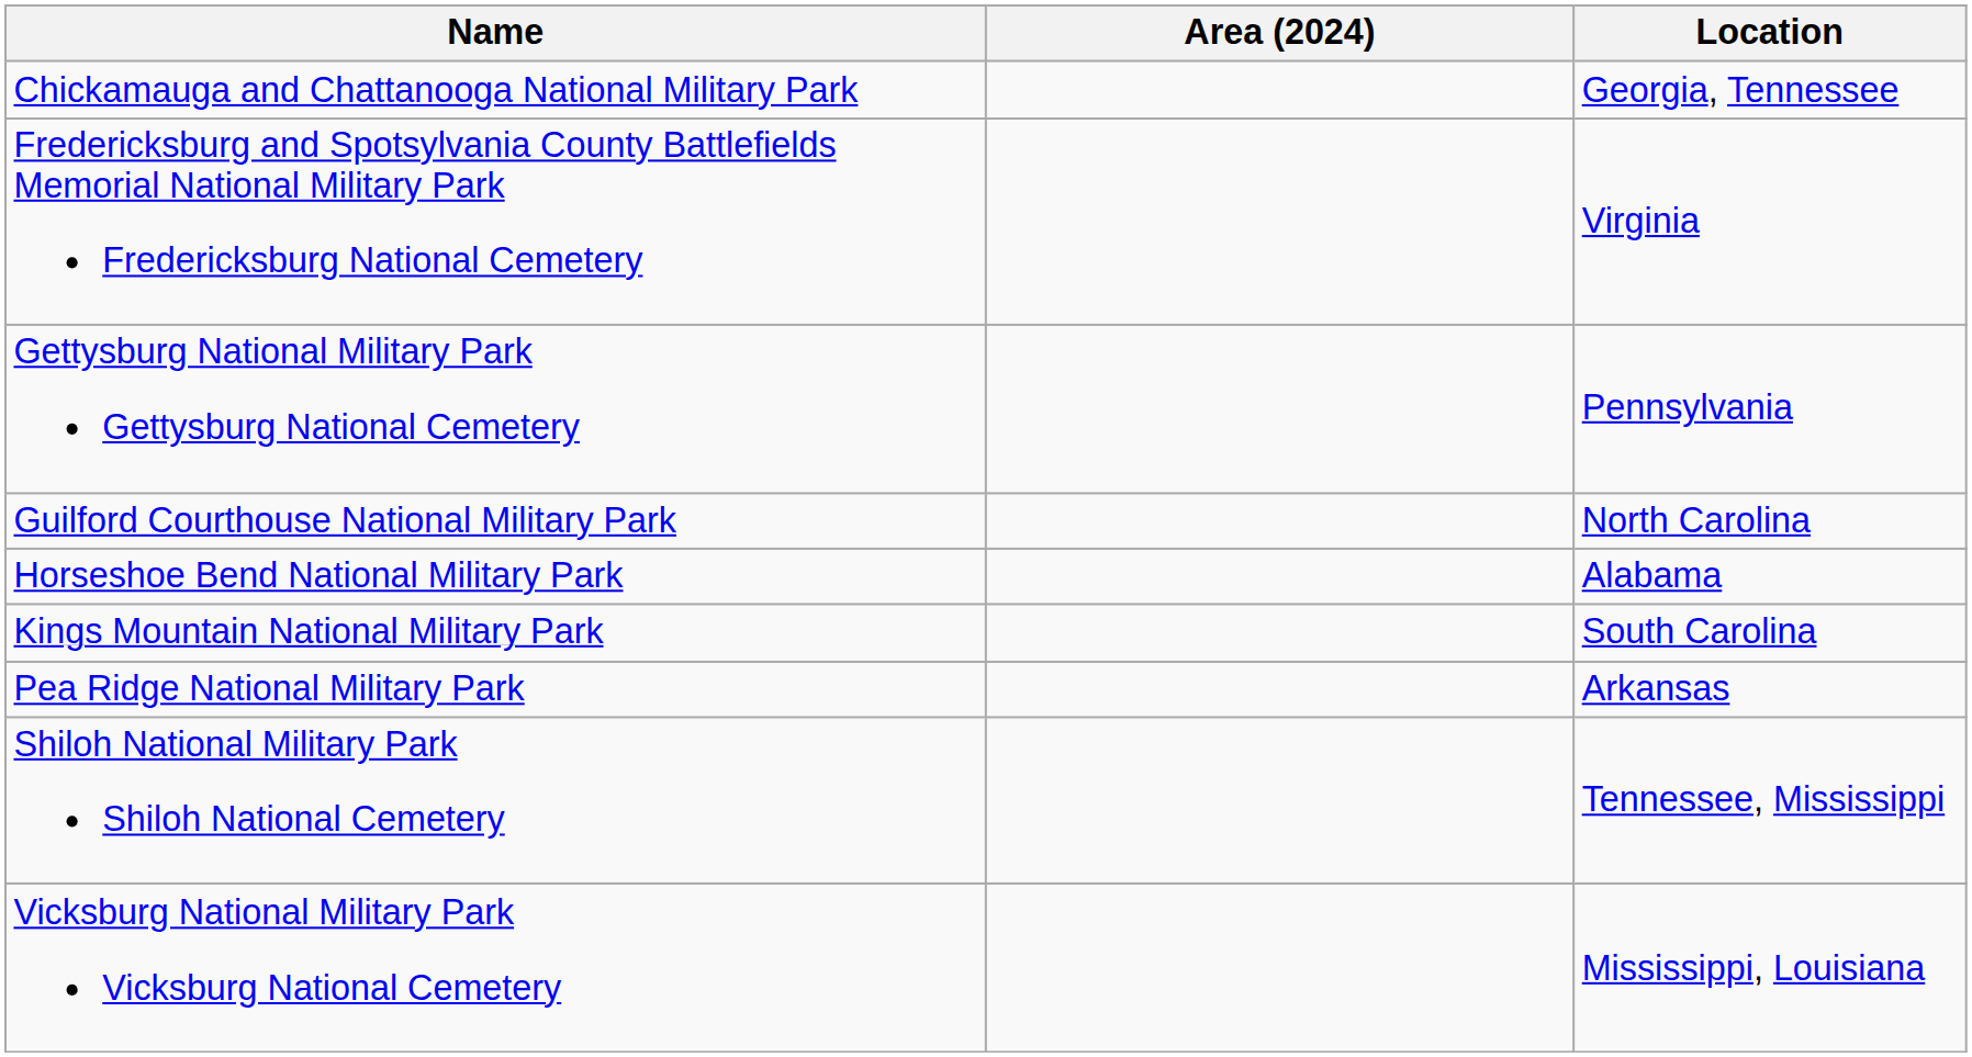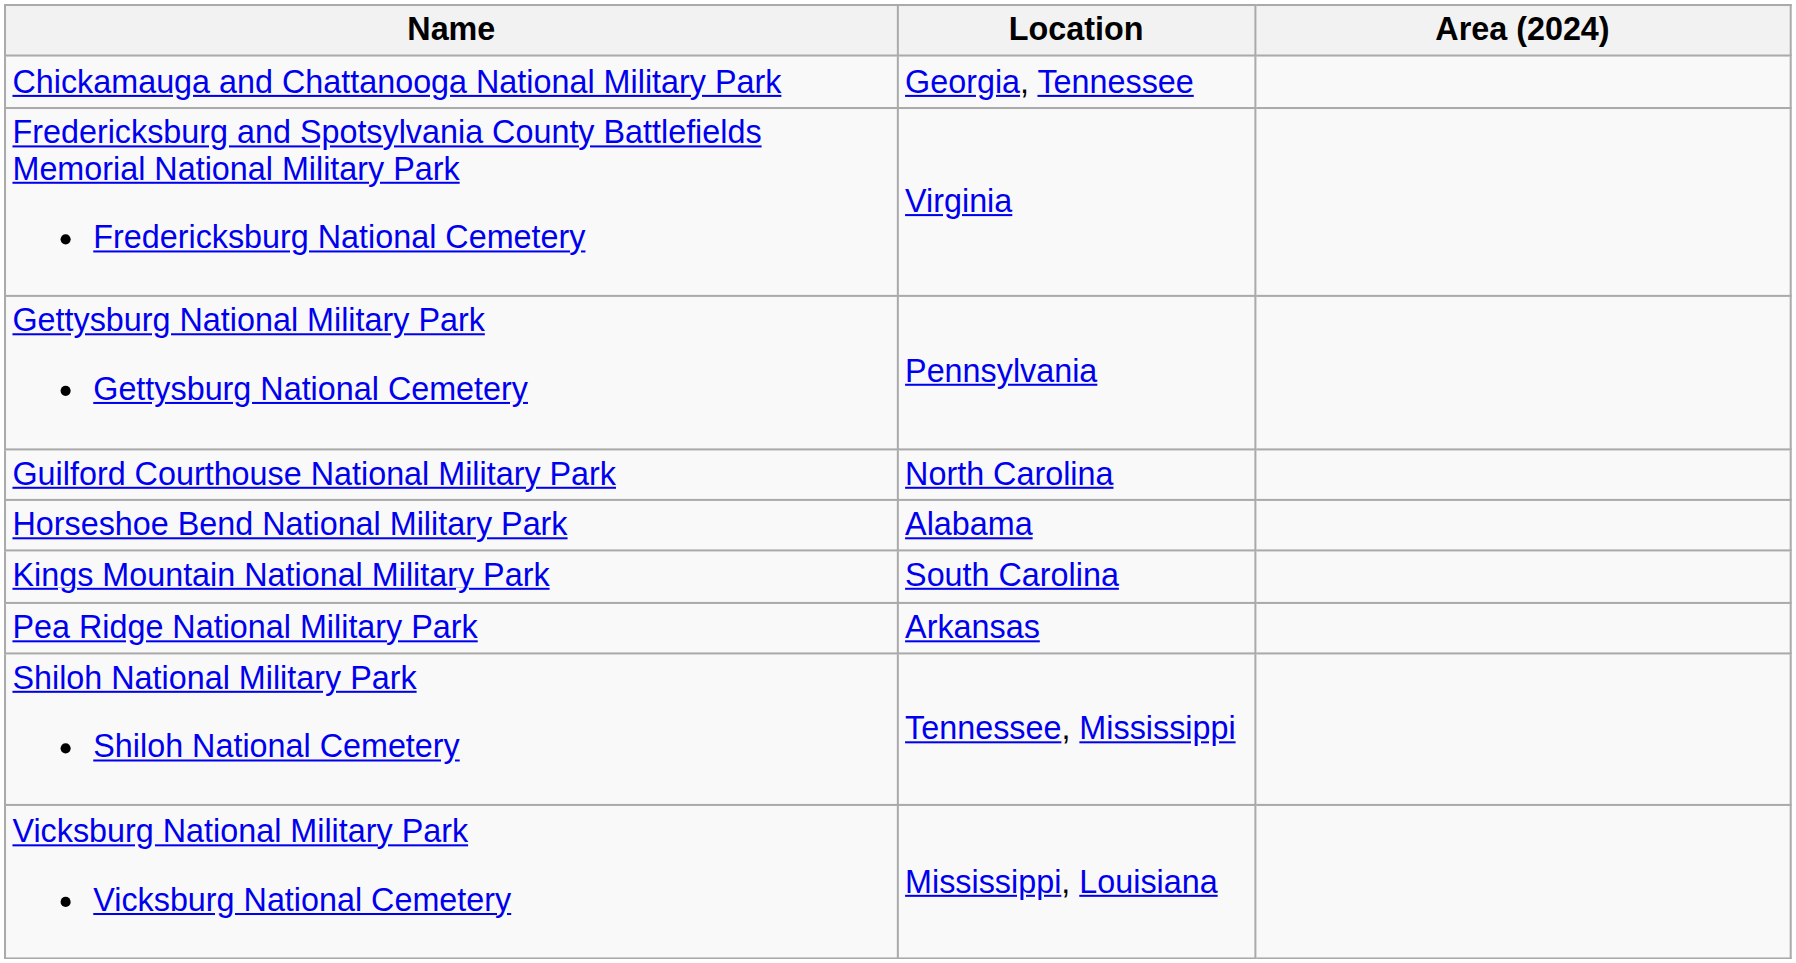 <table class="sortable wikitable" style="width:70%">
 <tr>
 <th style="width:50%;">Name</th>
+<th style="width:20%;">Location</th>
 <th>Area (2024)</th>
-<th style="width:20%;">Location</th>
 </tr>
 <tr>
 <td><a href='#'>Chickamauga and Chattanooga National Military Park</a></td>
+<td><a href='#'>Georgia</a>, <a href='#'>Tennessee</a></td>
 <td></td>
-<td><a href='#'>Georgia</a>, <a href='#'>Tennessee</a></td>
 </tr>
 <tr>
 <td><a href='#'>Fredericksburg and Spotsylvania County Battlefields Memorial National Military Park</a><br><ul><li><a href='#'>Fredericksburg National Cemetery</a></li></ul></td>
+<td><a href='#'>Virginia</a></td>
 <td></td>
-<td><a href='#'>Virginia</a></td>
 </tr>
 <tr>
 <td><a href='#'>Gettysburg National Military Park</a><br><ul><li><a href='#'>Gettysburg National Cemetery</a></li></ul></td>
+<td><a href='#'>Pennsylvania</a></td>
 <td></td>
-<td><a href='#'>Pennsylvania</a></td>
 </tr>
 <tr>
 <td><a href='#'>Guilford Courthouse National Military Park</a></td>
+<td><a href='#'>North Carolina</a></td>
 <td></td>
-<td><a href='#'>North Carolina</a></td>
 </tr>
 <tr>
 <td><a href='#'>Horseshoe Bend National Military Park</a></td>
+<td><a href='#'>Alabama</a></td>
 <td></td>
-<td><a href='#'>Alabama</a></td>
 </tr>
 <tr>
 <td><a href='#'>Kings Mountain National Military Park</a></td>
+<td><a href='#'>South Carolina</a></td>
 <td></td>
-<td><a href='#'>South Carolina</a></td>
 </tr>
 <tr>
 <td><a href='#'>Pea Ridge National Military Park</a></td>
+<td><a href='#'>Arkansas</a></td>
 <td></td>
-<td><a href='#'>Arkansas</a></td>
 </tr>
 <tr>
 <td><a href='#'>Shiloh National Military Park</a><br><ul><li><a href='#'>Shiloh National Cemetery</a></li></ul></td>
+<td><a href='#'>Tennessee</a>, <a href='#'>Mississippi</a></td>
 <td></td>
-<td><a href='#'>Tennessee</a>, <a href='#'>Mississippi</a></td>
 </tr>
 <tr>
 <td><a href='#'>Vicksburg National Military Park</a><br><ul><li><a href='#'>Vicksburg National Cemetery</a></li></ul></td>
+<td><a href='#'>Mississippi</a>, <a href='#'>Louisiana</a></td>
 <td></td>
-<td><a href='#'>Mississippi</a>, <a href='#'>Louisiana</a></td>
 </tr>
 </table>
